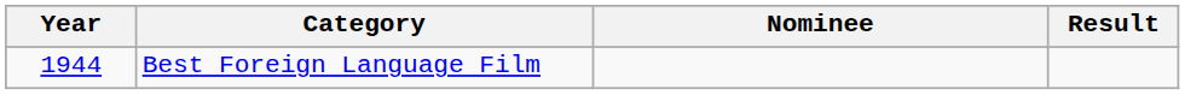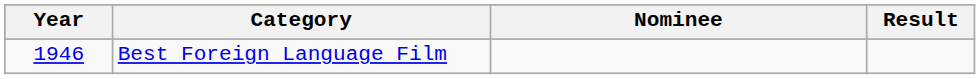 <table class="wikitable plainrowheaders sortable" cellpadding="4" style="font-size: 95%">
 <tr>
 <th width="10%">Year</th>
 <th width="35%">Category</th>
 <th width="35%">Nominee</th>
 <th width="10%">Result</th>
 </tr>
 <tr>
-<td style="text-align:center;"><a href='#'>1944</a></td>
+<td style="text-align:center;"><a href='#'>1946</a></td>
 <td><a href='#'>Best Foreign Language Film</a></td>
 <td></td>
 <td></td>
 </tr>
 </table>
